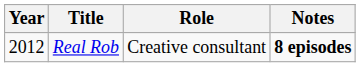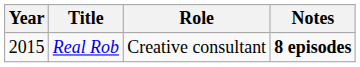 <table class="wikitable">
 <tr>
 <th>Year</th>
 <th>Title</th>
 <th>Role</th>
 <th>Notes</th>
 </tr>
 <tr>
-<td>2012</td>
+<td>2015</td>
 <td><em><a href='#'>Real Rob</a></em></td>
 <td>Creative consultant</td>
 <td><strong>8 episodes</strong></td>
 </tr>
 </table>
